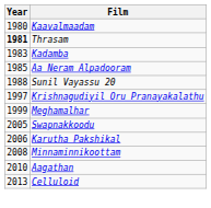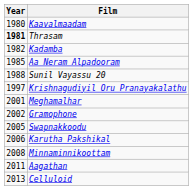 <table class="wikitable">
 <tr>
 <th>Year</th>
 <th>Film</th>
 </tr>
 <tr>
 <td>1980</td>
 <td><em><a href='#'>Kaavalmaadam</a></em></td>
 </tr>
 <tr>
 <td><strong>1981</strong></td>
 <td><em>Thrasam</em></td>
 </tr>
 <tr>
-<td>1983</td>
+<td>1982</td>
 <td><a href='#'><em>Kadamba</em></a></td>
 </tr>
 <tr>
 <td>1985</td>
 <td><em><a href='#'>Aa Neram Alpadooram</a></em></td>
 </tr>
 <tr>
 <td>1988</td>
 <td><em>Sunil Vayassu 20</em></td>
 </tr>
 <tr>
 <td>1997</td>
 <td><em><a href='#'>Krishnagudiyil Oru Pranayakalathu</a></em></td>
 </tr>
 <tr>
-<td>1999</td>
+<td>2001</td>
 <td><em><a href='#'>Meghamalhar</a></em></td>
+</tr>
+<tr>
+<td>2002</td>
+<td><a href='#'><em>Gramophone</em></a></td>
 </tr>
 <tr>
 <td>2005</td>
 <td><em><a href='#'>Swapnakkoodu</a></em></td>
 </tr>
 <tr>
 <td>2006</td>
 <td><em><a href='#'>Karutha Pakshikal</a></em></td>
 </tr>
 <tr>
 <td>2008</td>
 <td><em><a href='#'>Minnaminnikoottam</a></em></td>
 </tr>
 <tr>
-<td>2010</td>
+<td>2011</td>
 <td><em><a href='#'>Aagathan</a></em></td>
 </tr>
 <tr>
 <td>2013</td>
 <td><a href='#'><em>Celluloid</em></a></td>
 </tr>
 </table>
